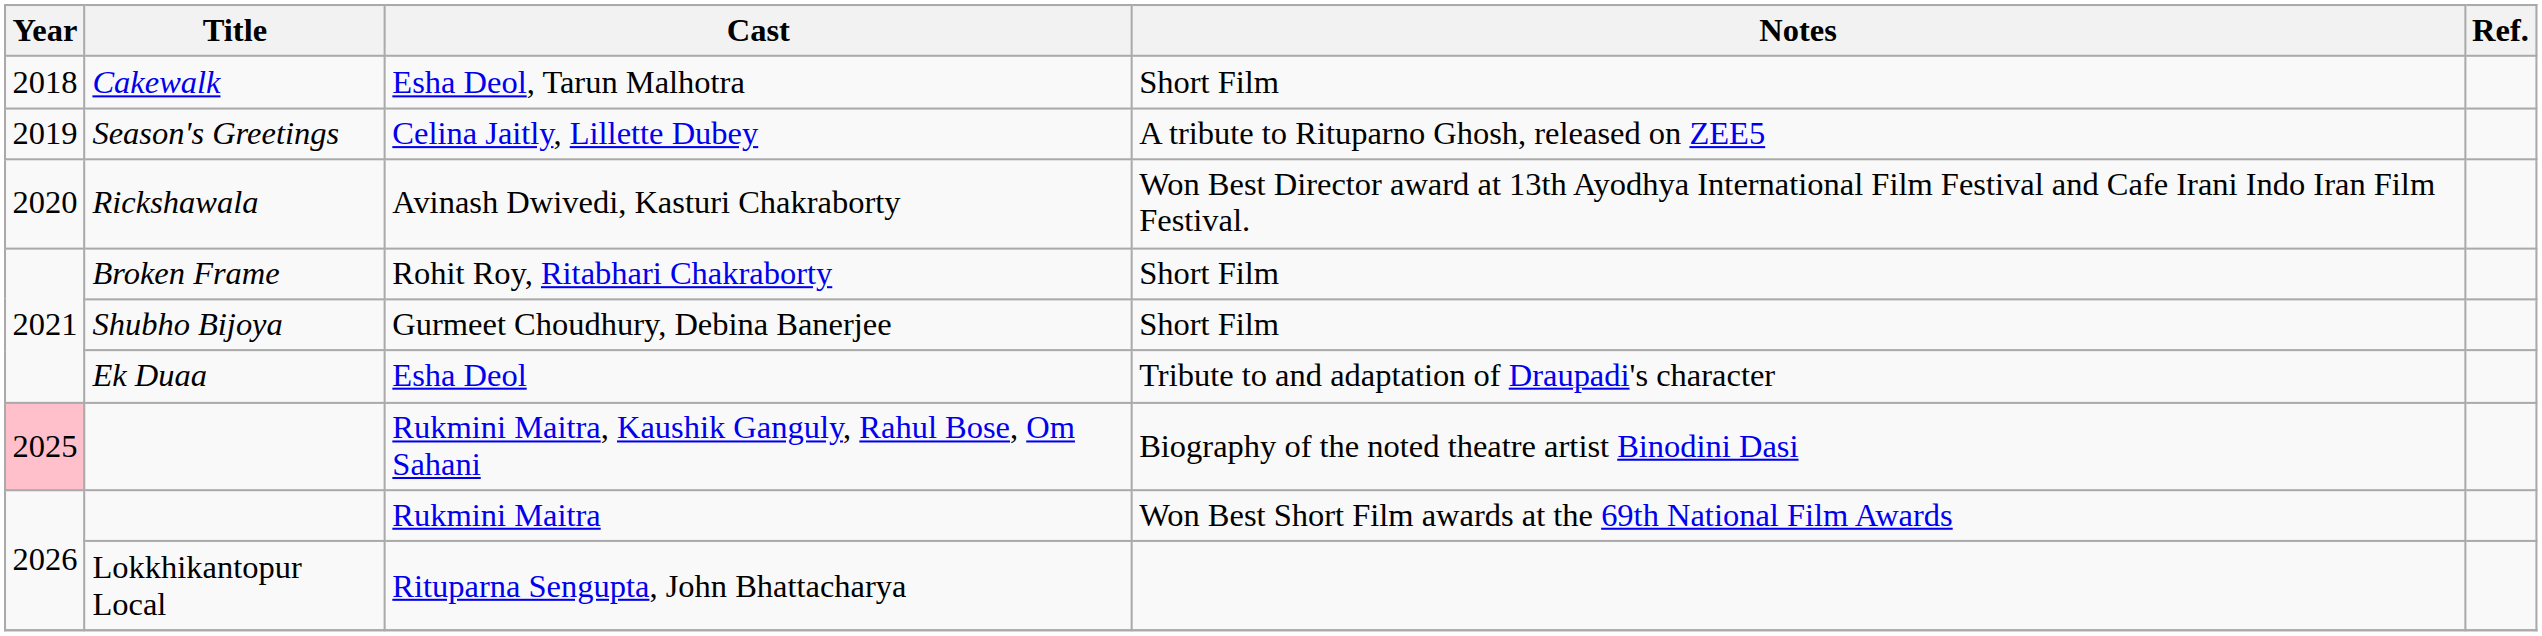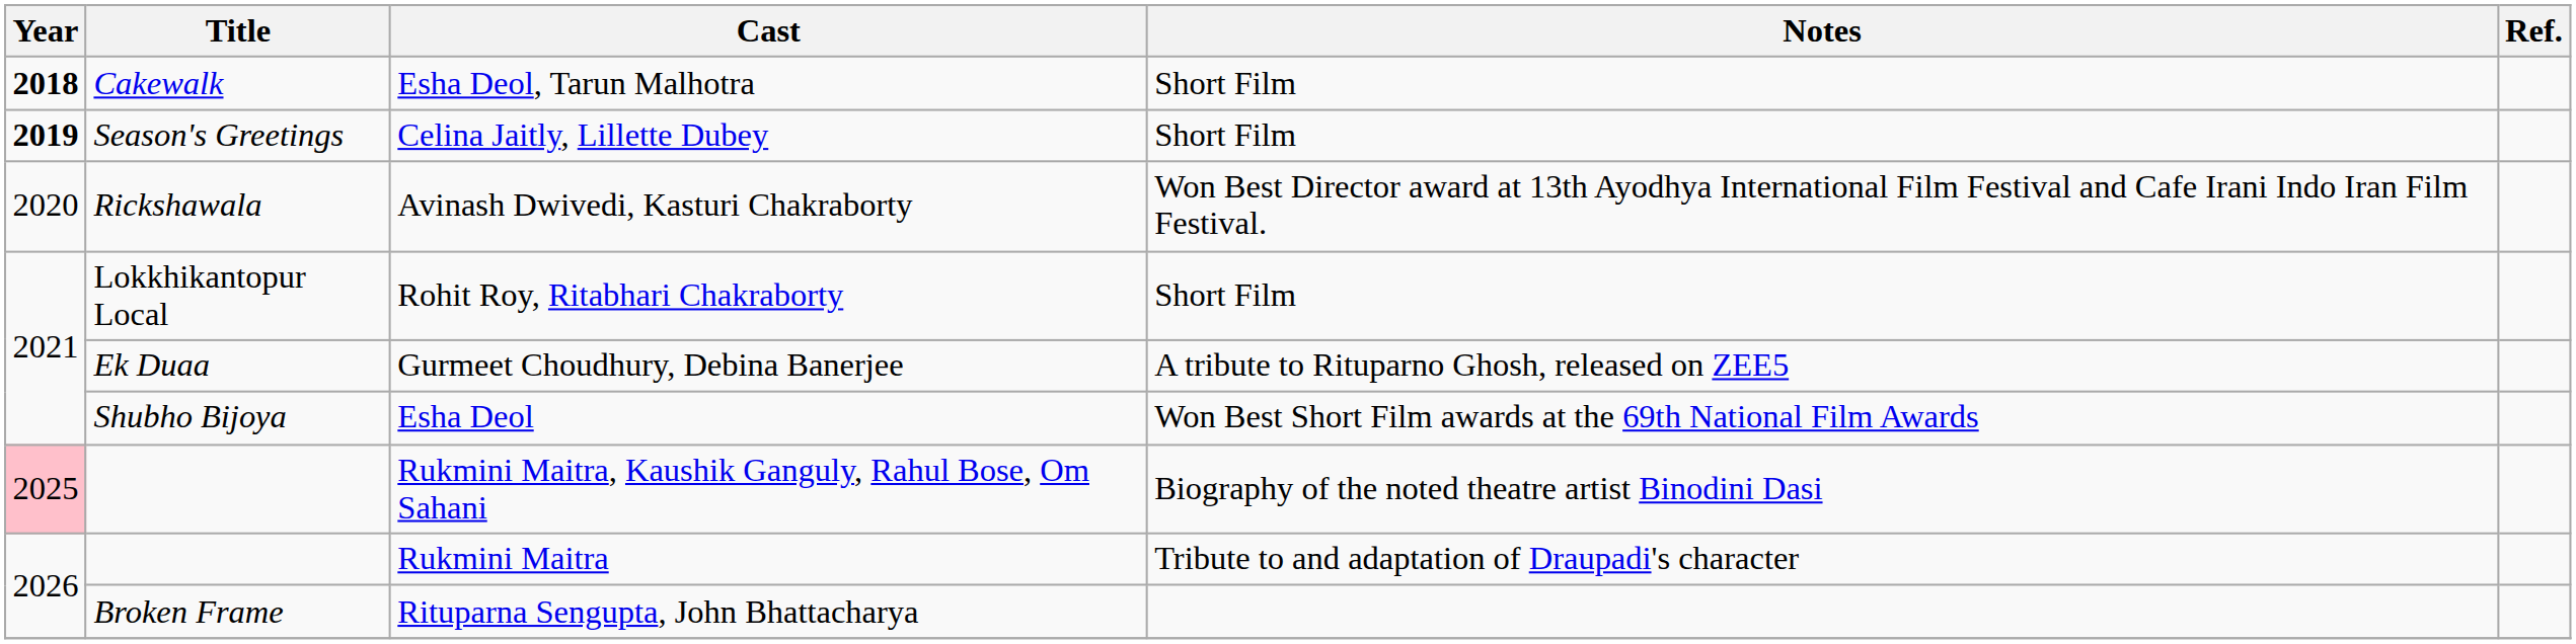 <table class="wikitable">
 <tr>
 <th>Year</th>
 <th>Title</th>
 <th>Cast</th>
 <th>Notes</th>
 <th>Ref.</th>
 </tr>
 <tr>
-<td>2018</td>
+<td><strong>2018</strong></td>
 <td><a href='#'><em>Cakewalk</em></a></td>
 <td><a href='#'>Esha Deol</a>, Tarun Malhotra</td>
 <td>Short Film</td>
 <td></td>
 </tr>
 <tr>
-<td>2019</td>
+<td><strong>2019</strong></td>
 <td><em>Season's Greetings</em></td>
 <td><a href='#'>Celina Jaitly</a>, <a href='#'>Lillette Dubey</a></td>
-<td>A tribute to Rituparno Ghosh, released on <a href='#'>ZEE5</a></td>
+<td>Short Film</td>
 <td></td>
 </tr>
 <tr>
 <td>2020</td>
 <td><em>Rickshawala</em></td>
 <td>Avinash Dwivedi, Kasturi Chakraborty</td>
 <td>Won Best Director award at 13th Ayodhya International Film Festival and Cafe Irani Indo Iran Film Festival.</td>
 <td></td>
 </tr>
 <tr>
 <td rowspan="3">2021</td>
-<td><em>Broken Frame</em></td>
+<td>Lokkhikantopur Local</td>
 <td>Rohit Roy, <a href='#'>Ritabhari Chakraborty</a></td>
 <td>Short Film</td>
 <td></td>
 </tr>
 <tr>
-<td><em>Shubho Bijoya</em></td>
+<td><em>Ek Duaa</em></td>
 <td>Gurmeet Choudhury, Debina Banerjee</td>
-<td>Short Film</td>
+<td>A tribute to Rituparno Ghosh, released on <a href='#'>ZEE5</a></td>
 <td></td>
 </tr>
 <tr>
-<td><em>Ek Duaa</em></td>
+<td><em>Shubho Bijoya</em></td>
 <td><a href='#'>Esha Deol</a></td>
-<td>Tribute to and adaptation of <a href='#'>Draupadi</a>'s character</td>
+<td>Won Best Short Film awards at the <a href='#'>69th National Film Awards</a></td>
 <td></td>
 </tr>
 <tr>
 <td style="background: pink;">2025</td>
 <td></td>
 <td><a href='#'>Rukmini Maitra</a>, <a href='#'>Kaushik Ganguly</a>, <a href='#'>Rahul Bose</a>, <a href='#'>Om Sahani</a></td>
 <td>Biography of the noted theatre artist <a href='#'>Binodini Dasi</a></td>
 <td></td>
 </tr>
 <tr>
 <td rowspan="2">2026</td>
 <td></td>
 <td><a href='#'>Rukmini Maitra</a></td>
-<td>Won Best Short Film awards at the <a href='#'>69th National Film Awards</a></td>
+<td>Tribute to and adaptation of <a href='#'>Draupadi</a>'s character</td>
 <td></td>
 </tr>
 <tr>
-<td>Lokkhikantopur Local</td>
+<td><em>Broken Frame</em></td>
 <td><a href='#'>Rituparna Sengupta</a>, John Bhattacharya</td>
 <td></td>
 <td></td>
 </tr>
 <tr>
 </tr>
 </table>
